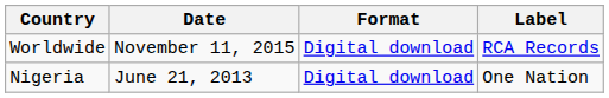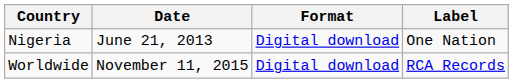 <table class="wikitable sortable">
 <tr>
 <th>Country</th>
 <th>Date</th>
 <th>Format</th>
 <th>Label</th>
 </tr>
 <tr>
+<td>Nigeria</td>
+<td>June 21, 2013</td>
+<td><a href='#'>Digital download</a></td>
+<td>One Nation</td>
+</tr>
+<tr>
 <td>Worldwide</td>
 <td>November 11, 2015</td>
 <td><a href='#'>Digital download</a></td>
 <td><a href='#'>RCA Records</a></td>
 </tr>
-<tr>
-<td>Nigeria</td>
-<td>June 21, 2013</td>
-<td><a href='#'>Digital download</a></td>
-<td>One Nation</td>
-</tr>
 </table>
